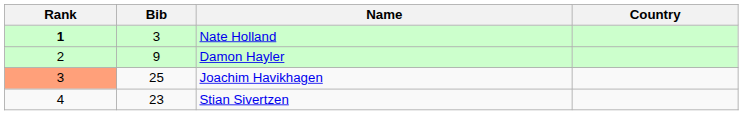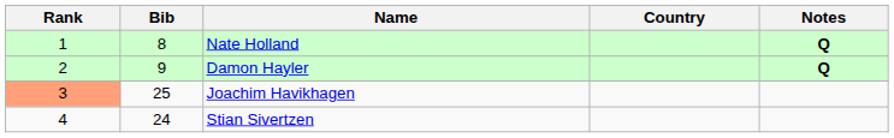 <table class="wikitable" style="text-align:center;" width=70%>
 <tr>
 <th>Rank</th>
 <th>Bib</th>
 <th>Name</th>
 <th>Country</th>
+<th>Notes</th>
 </tr>
 <tr bgcolor="#ccffcc">
-<td><strong>1</strong></td>
-<td>3</td>
+<td>1</td>
+<td>8</td>
 <td align=left><a href='#'>Nate Holland</a></td>
 <td align=left></td>
+<td><strong>Q</strong></td>
 </tr>
 <tr bgcolor="#ccffcc">
 <td>2</td>
 <td>9</td>
 <td align=left><a href='#'>Damon Hayler</a></td>
 <td align=left></td>
+<td><strong>Q</strong></td>
 </tr>
 <tr>
 <td style="background: lightsalmon;">3</td>
 <td>25</td>
 <td align=left><a href='#'>Joachim Havikhagen</a></td>
 <td align=left></td>
+<td></td>
 </tr>
 <tr>
 <td>4</td>
-<td>23</td>
+<td>24</td>
 <td align=left><a href='#'>Stian Sivertzen</a></td>
 <td align=left></td>
+<td></td>
 </tr>
 </table>
